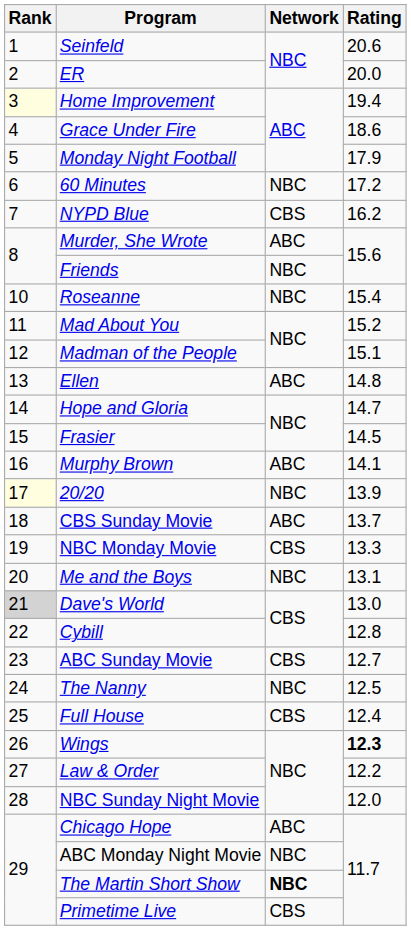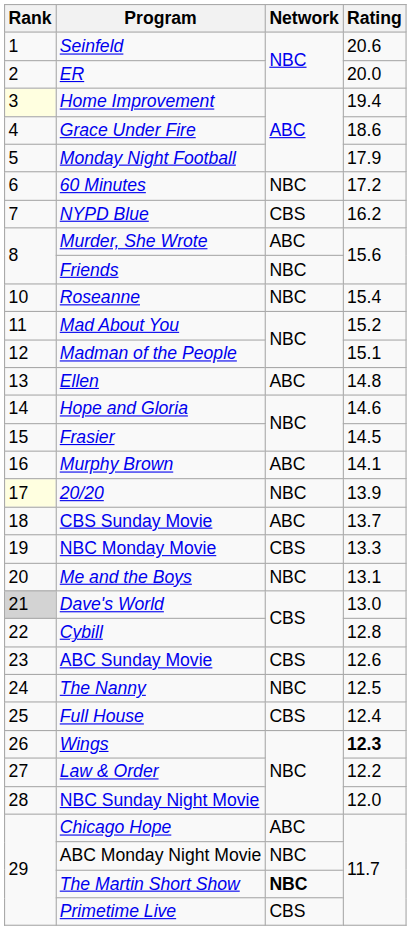 <table class="wikitable">
 <tr>
 <th>Rank</th>
 <th>Program</th>
 <th>Network</th>
 <th>Rating</th>
 </tr>
 <tr>
 <td>1</td>
 <td><em><a href='#'>Seinfeld</a></em></td>
 <td rowspan="2"><a href='#'>NBC</a></td>
 <td>20.6</td>
 </tr>
 <tr>
 <td>2</td>
 <td><em><a href='#'>ER</a></em></td>
 <td>20.0</td>
 </tr>
 <tr>
 <td style="background: lightyellow;">3</td>
 <td><em><a href='#'>Home Improvement</a></em></td>
 <td rowspan="3"><a href='#'>ABC</a></td>
 <td>19.4</td>
 </tr>
 <tr>
 <td>4</td>
 <td><em><a href='#'>Grace Under Fire</a></em></td>
 <td>18.6</td>
 </tr>
 <tr>
 <td>5</td>
 <td><em><a href='#'>Monday Night Football</a></em></td>
 <td>17.9</td>
 </tr>
 <tr>
 <td>6</td>
 <td><em><a href='#'>60 Minutes</a></em></td>
 <td>NBC</td>
 <td>17.2</td>
 </tr>
 <tr>
 <td>7</td>
 <td><em><a href='#'>NYPD Blue</a></em></td>
 <td>CBS</td>
 <td>16.2</td>
 </tr>
 <tr>
 <td rowspan="2">8</td>
 <td><em><a href='#'>Murder, She Wrote</a></em></td>
 <td>ABC</td>
 <td rowspan="2">15.6</td>
 </tr>
 <tr>
 <td><em><a href='#'>Friends</a></em></td>
 <td>NBC</td>
 </tr>
 <tr>
 <td>10</td>
 <td><em><a href='#'>Roseanne</a></em></td>
 <td>NBC</td>
 <td>15.4</td>
 </tr>
 <tr>
 <td>11</td>
 <td><em><a href='#'>Mad About You</a></em></td>
 <td rowspan="2">NBC</td>
 <td>15.2</td>
 </tr>
 <tr>
 <td>12</td>
 <td><em><a href='#'>Madman of the People</a></em></td>
 <td>15.1</td>
 </tr>
 <tr>
 <td>13</td>
 <td><em><a href='#'>Ellen</a></em></td>
 <td>ABC</td>
 <td>14.8</td>
 </tr>
 <tr>
 <td>14</td>
 <td><em><a href='#'>Hope and Gloria</a></em></td>
 <td rowspan="2">NBC</td>
-<td>14.7</td>
+<td>14.6</td>
 </tr>
 <tr>
 <td>15</td>
 <td><em><a href='#'>Frasier</a></em></td>
 <td>14.5</td>
 </tr>
 <tr>
 <td>16</td>
 <td><em><a href='#'>Murphy Brown</a></em></td>
 <td>ABC</td>
 <td>14.1</td>
 </tr>
 <tr>
 <td style="background: lightyellow;">17</td>
 <td><em><a href='#'>20/20</a></em></td>
 <td>NBC</td>
 <td>13.9</td>
 </tr>
 <tr>
 <td>18</td>
 <td><a href='#'>CBS Sunday Movie</a></td>
 <td>ABC</td>
 <td>13.7</td>
 </tr>
 <tr>
 <td>19</td>
 <td><a href='#'>NBC Monday Movie</a></td>
 <td>CBS</td>
 <td>13.3</td>
 </tr>
 <tr>
 <td>20</td>
 <td><em><a href='#'>Me and the Boys</a></em></td>
 <td>NBC</td>
 <td>13.1</td>
 </tr>
 <tr>
 <td style="background: lightgrey;">21</td>
 <td><em><a href='#'>Dave's World</a></em></td>
 <td rowspan="2">CBS</td>
 <td>13.0</td>
 </tr>
 <tr>
 <td>22</td>
 <td><em><a href='#'>Cybill</a></em></td>
 <td>12.8</td>
 </tr>
 <tr>
 <td>23</td>
 <td><a href='#'>ABC Sunday Movie</a></td>
 <td>CBS</td>
-<td>12.7</td>
+<td>12.6</td>
 </tr>
 <tr>
 <td>24</td>
 <td><em><a href='#'>The Nanny</a></em></td>
 <td>NBC</td>
 <td>12.5</td>
 </tr>
 <tr>
 <td>25</td>
 <td><em><a href='#'>Full House</a></em></td>
 <td>CBS</td>
 <td>12.4</td>
 </tr>
 <tr>
 <td>26</td>
 <td><em><a href='#'>Wings</a></em></td>
 <td rowspan="3">NBC</td>
 <td><strong>12.3</strong></td>
 </tr>
 <tr>
 <td>27</td>
 <td><em><a href='#'>Law & Order</a></em></td>
 <td>12.2</td>
 </tr>
 <tr>
 <td>28</td>
 <td><a href='#'>NBC Sunday Night Movie</a></td>
 <td>12.0</td>
 </tr>
 <tr>
 <td rowspan="4">29</td>
 <td><em><a href='#'>Chicago Hope</a></em></td>
 <td>ABC</td>
 <td rowspan="4">11.7</td>
 </tr>
 <tr>
 <td>ABC Monday Night Movie</td>
 <td>NBC</td>
 </tr>
 <tr>
 <td><em><a href='#'>The Martin Short Show</a></em></td>
 <td><strong>NBC</strong></td>
 </tr>
 <tr>
 <td><em><a href='#'>Primetime Live</a></em></td>
 <td>CBS</td>
 </tr>
 </table>
